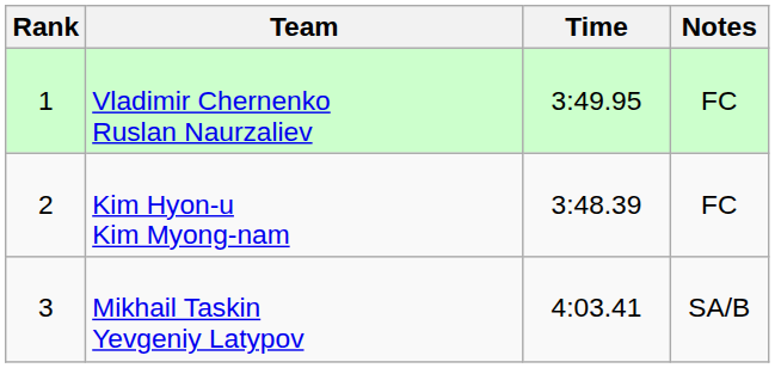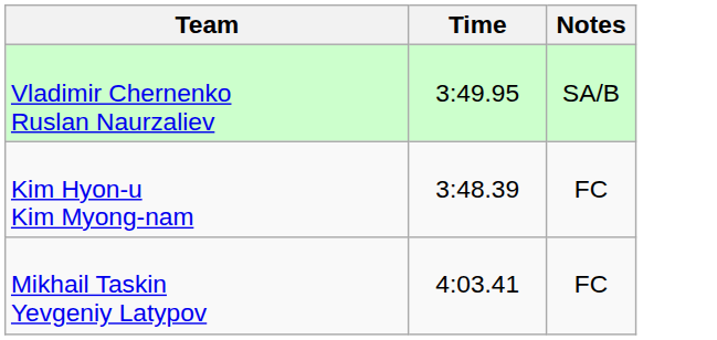 <table class=wikitable style="text-align:center">
 <tr>
-<th width=40>Rank</th>
 <th width=250>Team</th>
 <th width=80>Time</th>
 <th width=50>Notes</th>
 </tr>
 <tr bgcolor="ccffcc">
-<td>1</td>
 <td align=left><br><a href='#'>Vladimir Chernenko</a><br><a href='#'>Ruslan Naurzaliev</a></td>
 <td>3:49.95</td>
-<td>FC</td>
+<td>SA/B</td>
 </tr>
 <tr>
-<td>2</td>
 <td align=left><br><a href='#'>Kim Hyon-u</a><br><a href='#'>Kim Myong-nam</a></td>
 <td>3:48.39</td>
 <td>FC</td>
 </tr>
 <tr>
-<td>3</td>
 <td align=left><br><a href='#'>Mikhail Taskin</a><br><a href='#'>Yevgeniy Latypov</a></td>
 <td>4:03.41</td>
-<td>SA/B</td>
+<td>FC</td>
 </tr>
 </table>
